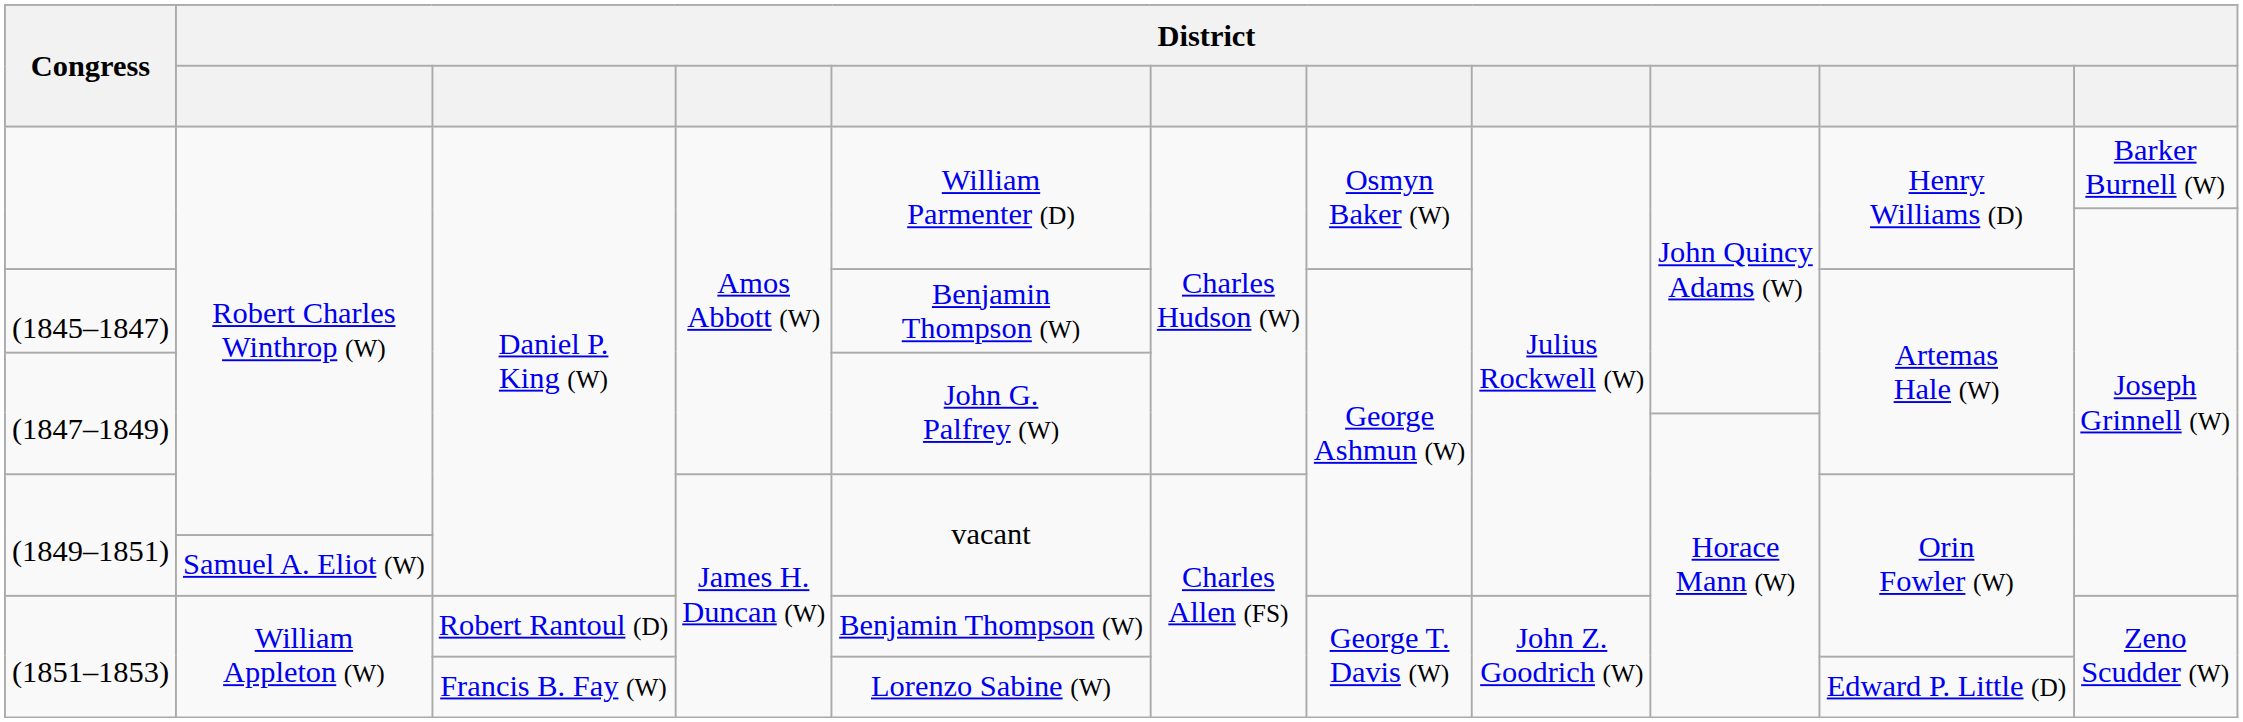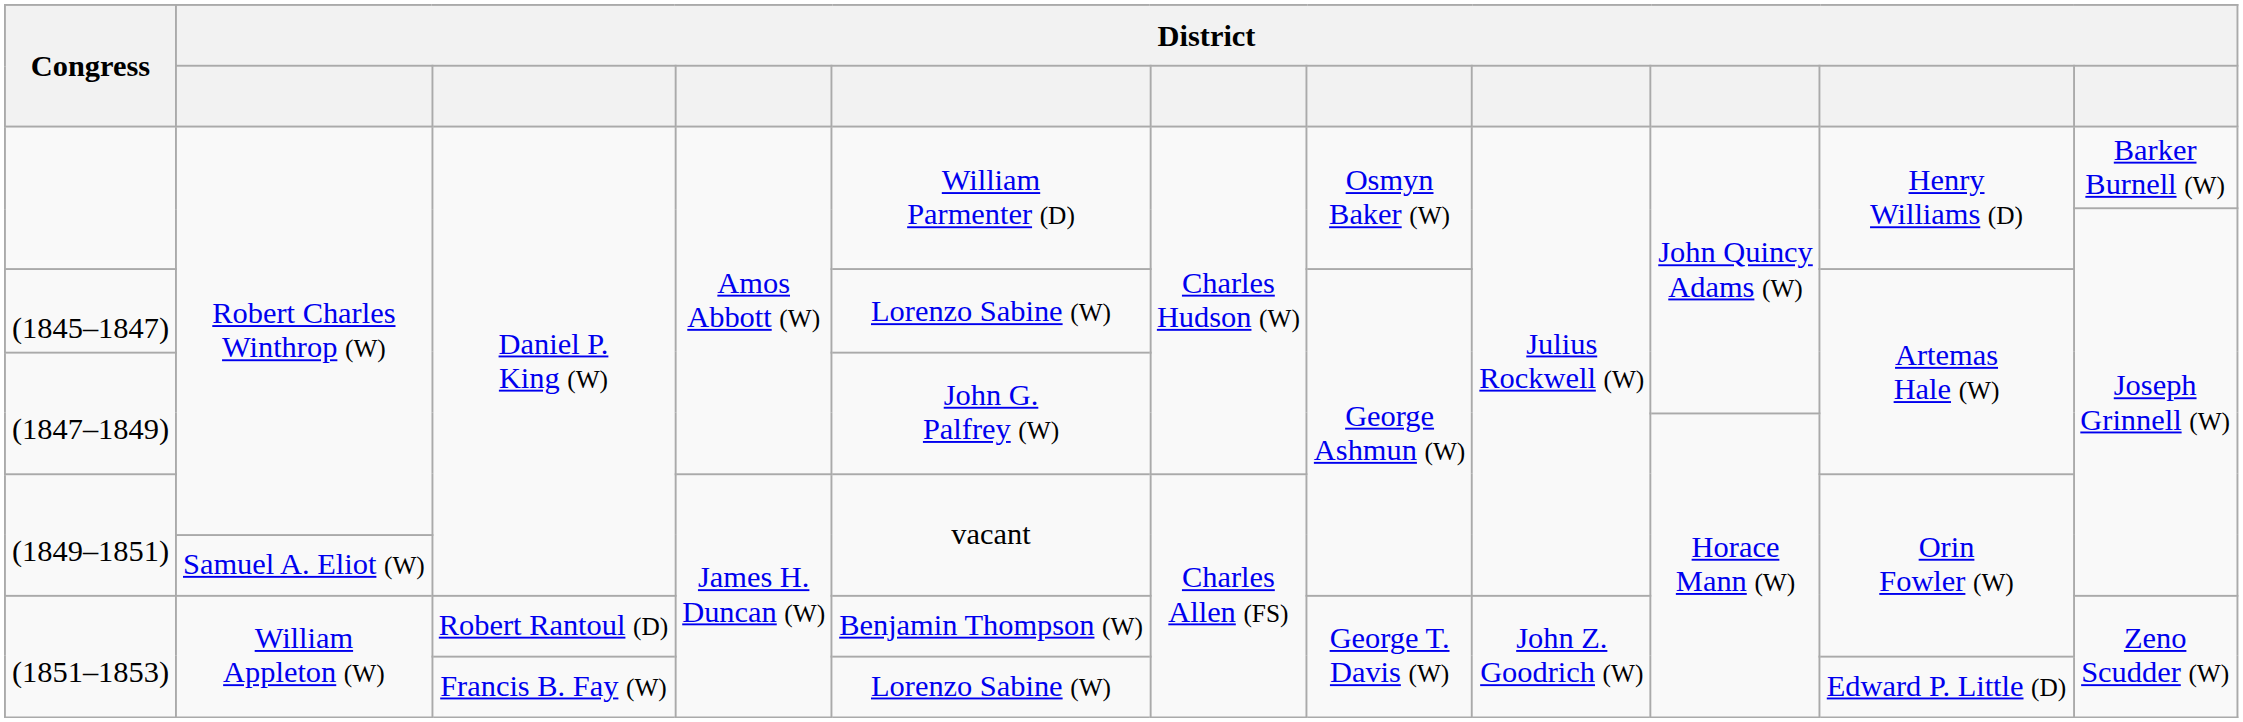 <table class=wikitable style="text-align:center">
 <tr style="height:2em">
 <th rowspan=2>Congress</th>
 <th colspan=10>District</th>
 </tr>
 <tr style="height:2em">
 <th></th>
 <th></th>
 <th></th>
 <th></th>
 <th></th>
 <th></th>
 <th></th>
 <th></th>
 <th></th>
 <th></th>
 </tr>
 <tr style="height:2em">
 <td scope=row rowspan=2><strong></strong><br></td>
 <td rowspan=6 ><a href='#'>Robert Charles<br>Winthrop</a> <small>(W)</small></td>
 <td rowspan=7 ><a href='#'>Daniel P.<br>King</a> <small>(W)</small></td>
 <td rowspan=5 ><a href='#'>Amos<br>Abbott</a> <small>(W)</small></td>
 <td rowspan=2 ><a href='#'>William<br>Parmenter</a> <small>(D)</small></td>
 <td rowspan=5 ><a href='#'>Charles<br>Hudson</a> <small>(W)</small></td>
 <td rowspan=2 ><a href='#'>Osmyn<br>Baker</a> <small>(W)</small></td>
 <td rowspan=7 ><a href='#'>Julius<br>Rockwell</a> <small>(W)</small></td>
 <td rowspan=4 ><a href='#'>John Quincy<br>Adams</a> <small>(W)</small></td>
 <td rowspan=2 ><a href='#'>Henry<br>Williams</a> <small>(D)</small></td>
 <td><a href='#'>Barker<br>Burnell</a> <small>(W)</small></td>
 </tr>
 <tr style="height:2em">
 <td rowspan=6 ><a href='#'>Joseph<br>Grinnell</a> <small>(W)</small></td>
 </tr>
 <tr style="height:2em">
 <td scope=row><strong></strong><br>(1845–1847)</td>
-<td><a href='#'>Benjamin<br>Thompson</a> <small>(W)</small></td>
+<td><a href='#'>Lorenzo Sabine</a> <small>(W)</small></td>
 <td rowspan=5 ><a href='#'>George<br>Ashmun</a> <small>(W)</small></td>
 <td rowspan=3 ><a href='#'>Artemas<br>Hale</a> <small>(W)</small></td>
 </tr>
 <tr style="height:2em">
 <td scope=row rowspan=2><strong></strong><br>(1847–1849)</td>
 <td rowspan=2 ><a href='#'>John G.<br>Palfrey</a> <small>(W)</small></td>
 </tr>
 <tr style="height:2em">
 <td rowspan=5 ><a href='#'>Horace<br>Mann</a> <small>(W)</small></td>
 </tr>
 <tr style="height:2em">
 <td scope=row rowspan=2><strong></strong><br>(1849–1851)</td>
 <td rowspan=4 ><a href='#'>James H.<br>Duncan</a> <small>(W)</small></td>
 <td rowspan=2>vacant</td>
 <td rowspan=4 ><a href='#'>Charles<br>Allen</a> <small>(FS)</small></td>
 <td rowspan=3 ><a href='#'>Orin<br>Fowler</a> <small>(W)</small></td>
 </tr>
 <tr style="height:2em">
 <td><a href='#'>Samuel A. Eliot</a> <small>(W)</small></td>
 </tr>
 <tr style="height:2em">
 <td scope=row rowspan=2><strong></strong><br>(1851–1853)</td>
 <td rowspan=2 ><a href='#'>William<br>Appleton</a> <small>(W)</small></td>
 <td><a href='#'>Robert Rantoul</a> <small>(D)</small></td>
 <td><a href='#'>Benjamin Thompson</a> <small>(W)</small></td>
 <td rowspan=2 ><a href='#'>George T.<br>Davis</a> <small>(W)</small></td>
 <td rowspan=2 ><a href='#'>John Z.<br>Goodrich</a> <small>(W)</small></td>
 <td rowspan=2 ><a href='#'>Zeno<br>Scudder</a> <small>(W)</small></td>
 </tr>
 <tr style="height:2em">
 <td><a href='#'>Francis B. Fay</a> <small>(W)</small></td>
 <td><a href='#'>Lorenzo Sabine</a> <small>(W)</small></td>
 <td><a href='#'>Edward P. Little</a> <small>(D)</small></td>
 </tr>
 </table>
